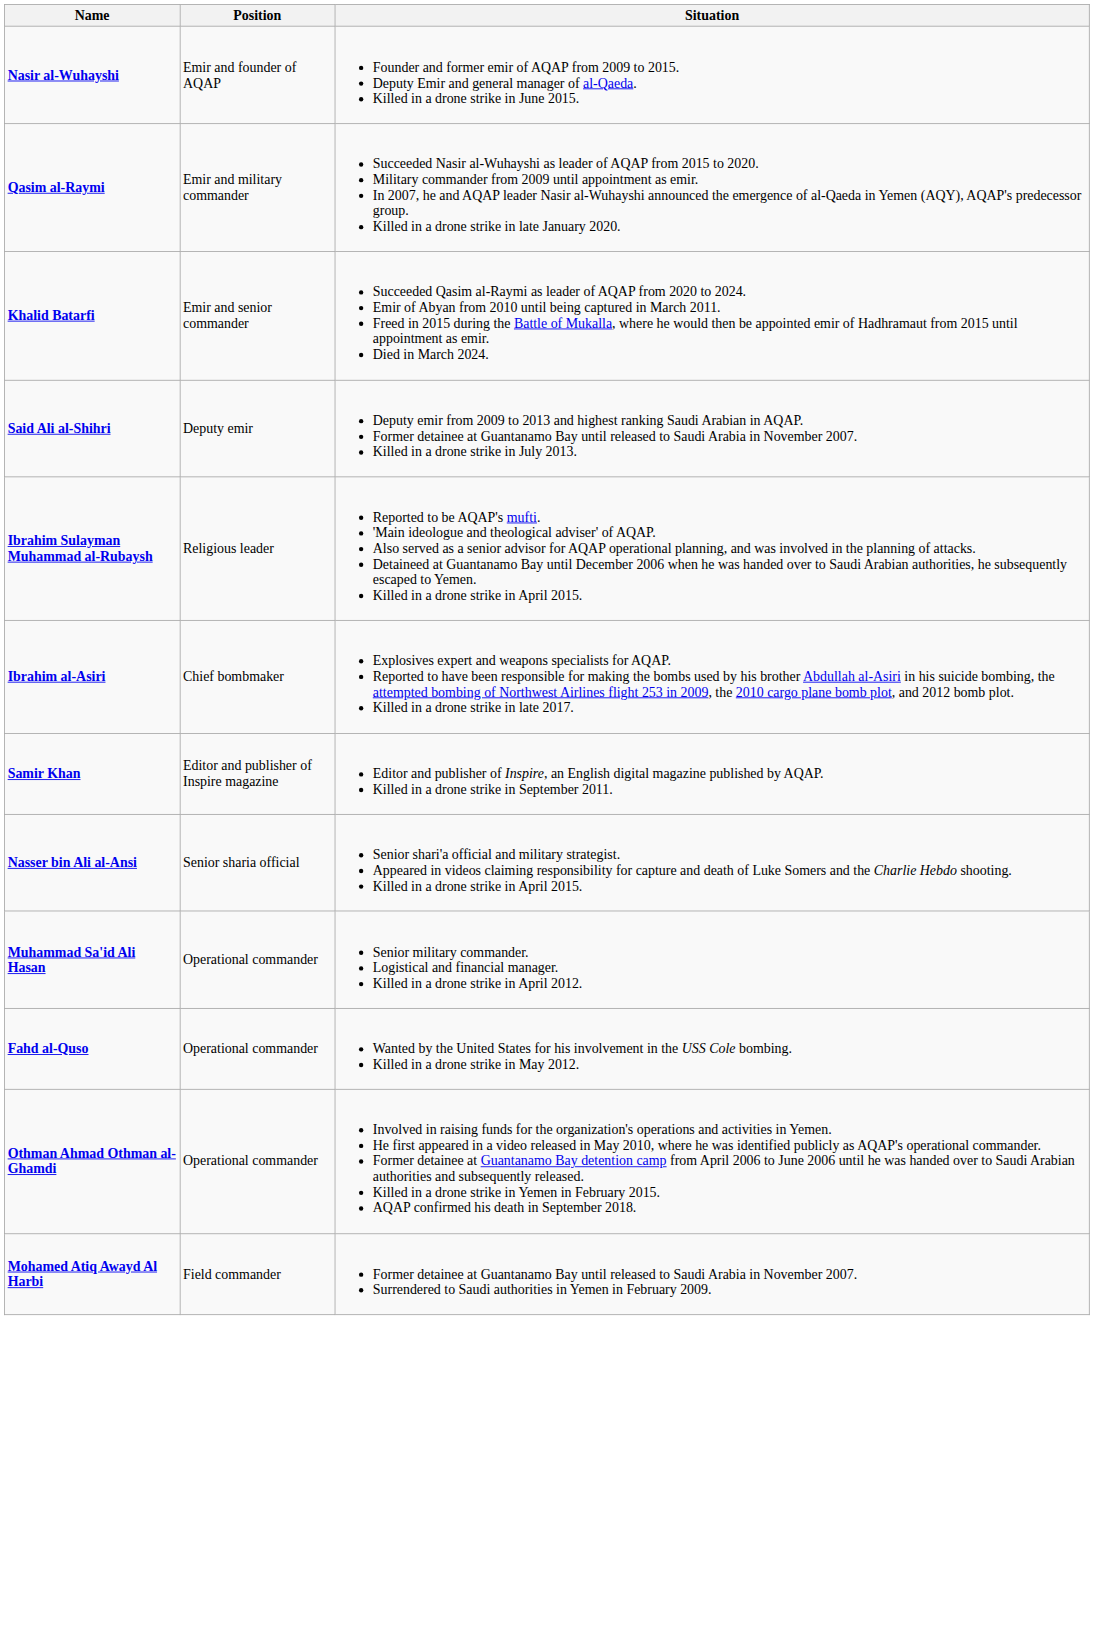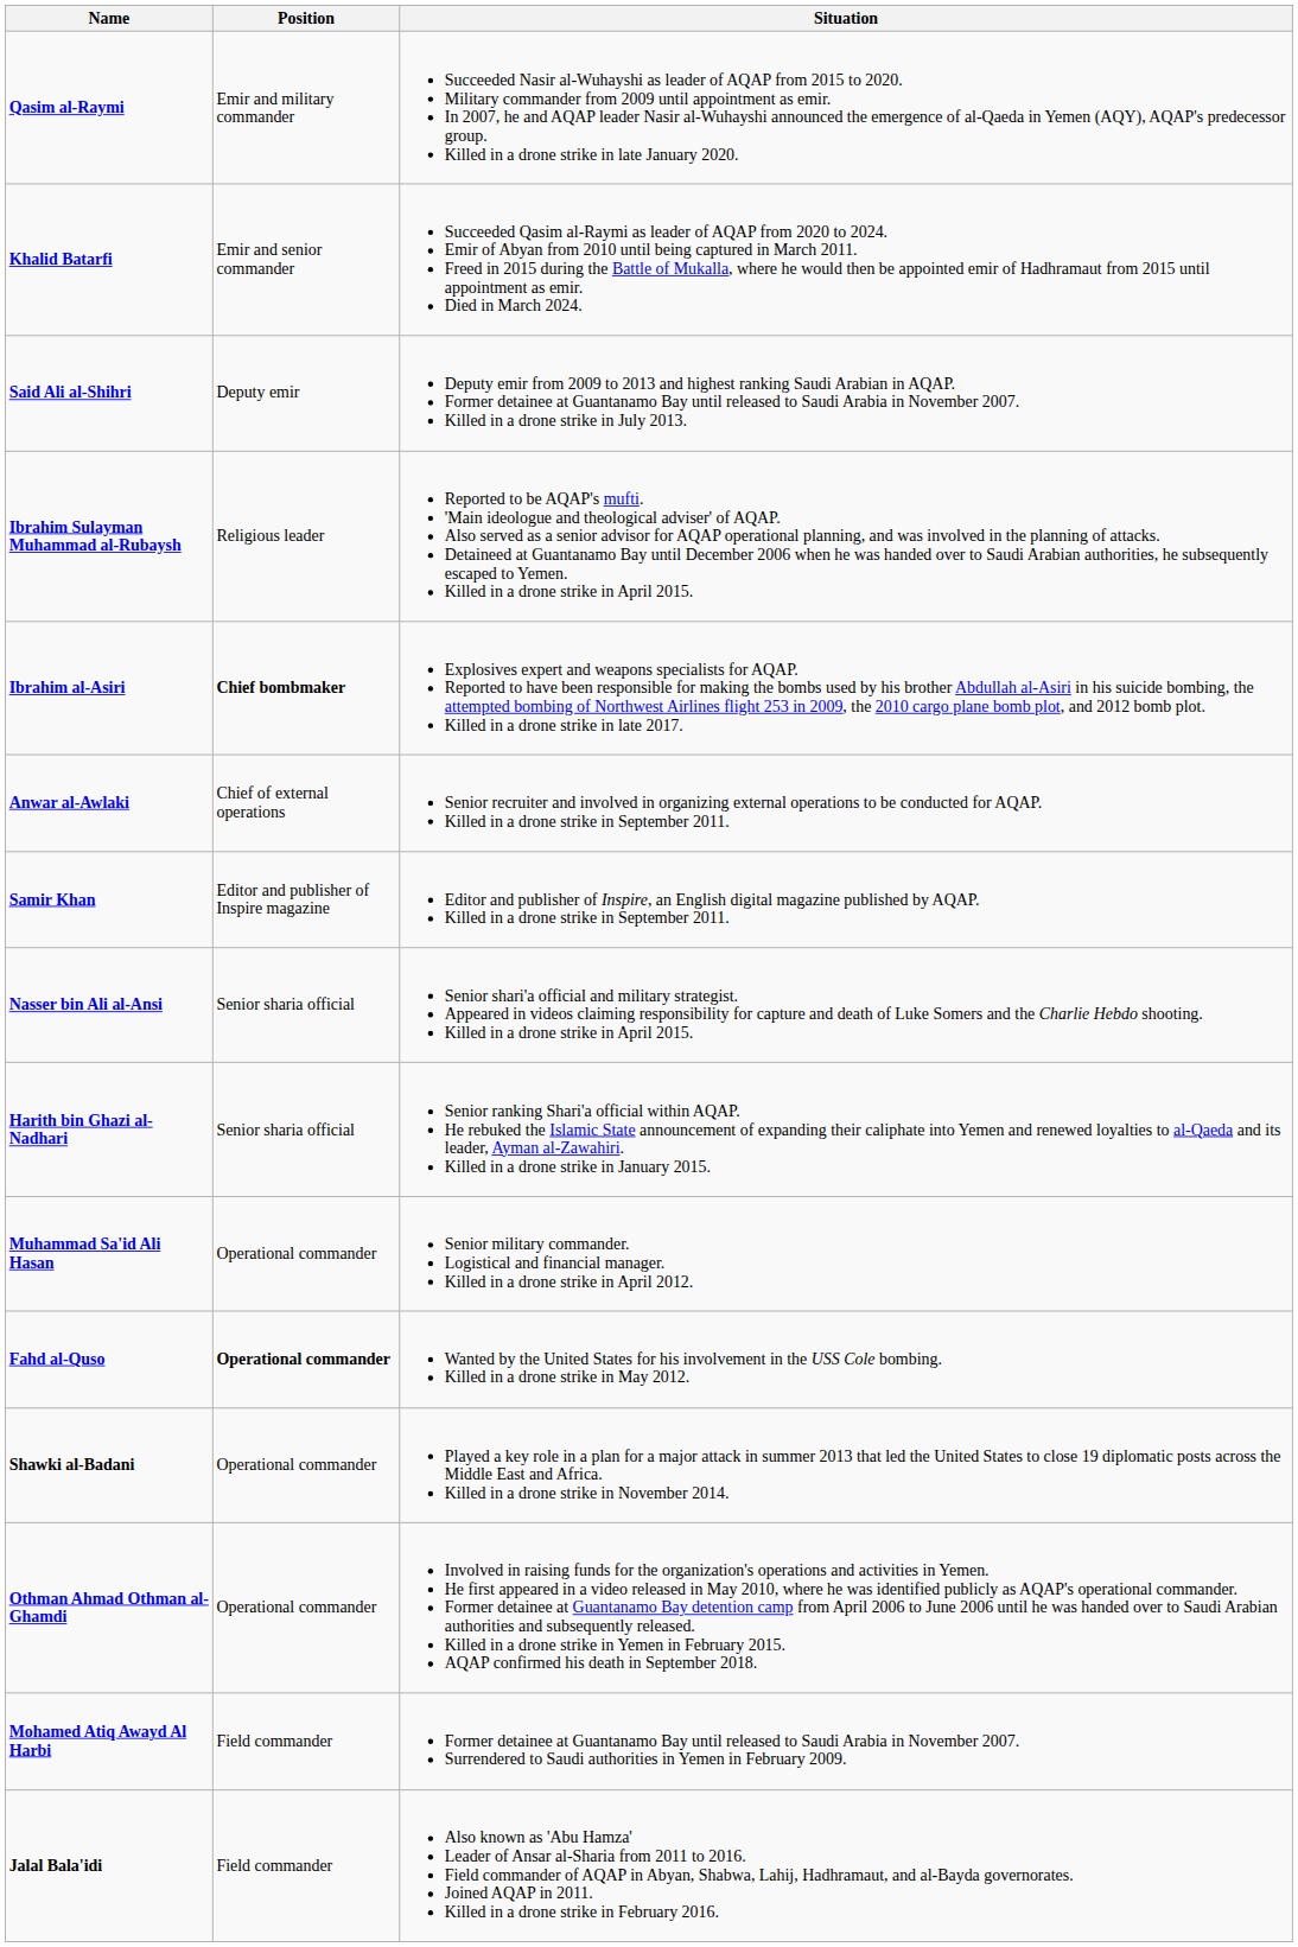 <table class="wikitable sortable">
 <tr>
 <th>Name</th>
 <th>Position</th>
 <th>Situation</th>
-</tr>
-<tr>
-<td><strong><a href='#'>Nasir al-Wuhayshi</a></strong></td>
-<td>Emir and founder of AQAP</td>
-<td><br><ul><li>Founder and former emir of AQAP from 2009 to 2015.</li><li>Deputy Emir and general manager of <a href='#'>al-Qaeda</a>.</li><li>Killed in a drone strike in June 2015.</li></ul></td>
 </tr>
 <tr>
 <td><strong><a href='#'>Qasim al-Raymi</a></strong></td>
 <td>Emir and military commander</td>
 <td><br><ul><li>Succeeded Nasir al-Wuhayshi as leader of AQAP from 2015 to 2020.</li><li>Military commander from 2009 until appointment as emir.</li><li>In 2007, he and AQAP leader Nasir al-Wuhayshi announced the emergence of al-Qaeda in Yemen (AQY), AQAP's predecessor group.</li><li>Killed in a drone strike in late January 2020.</li></ul></td>
 </tr>
 <tr>
 <td><strong><a href='#'>Khalid Batarfi</a></strong></td>
 <td>Emir and senior commander</td>
 <td><br><ul><li>Succeeded Qasim al-Raymi as leader of AQAP from 2020 to 2024.</li><li>Emir of Abyan from 2010 until being captured in March 2011.</li><li>Freed in 2015 during the <a href='#'>Battle of Mukalla</a>, where he would then be appointed emir of Hadhramaut from 2015 until appointment as emir.</li><li>Died in March 2024.</li></ul></td>
 </tr>
 <tr>
 <td><strong><a href='#'>Said Ali al-Shihri</a></strong></td>
 <td>Deputy emir</td>
 <td><br><ul><li>Deputy emir from 2009 to 2013 and highest ranking Saudi Arabian in AQAP.</li><li>Former detainee at Guantanamo Bay until released to Saudi Arabia in November 2007.</li><li>Killed in a drone strike in July 2013.</li></ul></td>
 </tr>
 <tr>
 <td><strong><a href='#'>Ibrahim Sulayman Muhammad al-Rubaysh</a></strong></td>
 <td>Religious leader</td>
 <td><br><ul><li>Reported to be AQAP's <a href='#'>mufti</a>.</li><li>'Main ideologue and theological adviser' of AQAP.</li><li>Also served as a senior advisor for AQAP operational planning, and was involved in the planning of attacks.</li><li>Detaineed at Guantanamo Bay until December 2006 when he was handed over to Saudi Arabian authorities, he subsequently escaped to Yemen.</li><li>Killed in a drone strike in April 2015.</li></ul></td>
 </tr>
 <tr>
 <td><strong><a href='#'>Ibrahim al-Asiri</a></strong></td>
-<td>Chief bombmaker</td>
+<td><strong>Chief bombmaker</strong></td>
 <td><br><ul><li>Explosives expert and weapons specialists for AQAP.</li><li>Reported to have been responsible for making the bombs used by his brother <a href='#'>Abdullah al-Asiri</a> in his suicide bombing, the <a href='#'>attempted bombing of Northwest Airlines flight 253 in 2009</a>, the <a href='#'>2010 cargo plane bomb plot</a>, and 2012 bomb plot.</li><li>Killed in a drone strike in late 2017.</li></ul></td>
+</tr>
+<tr>
+<td><strong><a href='#'>Anwar al-Awlaki</a></strong></td>
+<td>Chief of external operations</td>
+<td><br><ul><li>Senior recruiter and involved in organizing external operations to be conducted for AQAP.</li><li>Killed in a drone strike in September 2011.</li></ul></td>
 </tr>
 <tr>
 <td><strong><a href='#'>Samir Khan</a></strong></td>
 <td>Editor and publisher of Inspire magazine</td>
 <td><br><ul><li>Editor and publisher of <em>Inspire</em>, an English digital magazine published by AQAP.</li><li>Killed in a drone strike in September 2011.</li></ul></td>
 </tr>
 <tr>
 <td><strong><a href='#'>Nasser bin Ali al-Ansi</a></strong></td>
 <td>Senior sharia official</td>
 <td><br><ul><li>Senior shari'a official and military strategist.</li><li>Appeared in videos claiming responsibility for capture and death of Luke Somers and the <em>Charlie Hebdo</em> shooting.</li><li>Killed in a drone strike in April 2015.</li></ul></td>
 </tr>
 <tr>
+<td><strong><a href='#'>Harith bin Ghazi al-Nadhari</a></strong></td>
+<td>Senior sharia official</td>
+<td><br><ul><li>Senior ranking Shari'a official within AQAP.</li><li>He rebuked the <a href='#'>Islamic State</a> announcement of expanding their caliphate into Yemen and renewed loyalties to <a href='#'>al-Qaeda</a> and its leader, <a href='#'>Ayman al-Zawahiri</a>.</li><li>Killed in a drone strike in January 2015.</li></ul></td>
+</tr>
+<tr>
 <td><strong><a href='#'>Muhammad Sa'id Ali Hasan</a></strong></td>
 <td>Operational commander</td>
 <td><br><ul><li>Senior military commander.</li><li>Logistical and financial manager.</li><li>Killed in a drone strike in April 2012.</li></ul></td>
 </tr>
 <tr>
 <td><strong><a href='#'>Fahd al-Quso</a></strong></td>
+<td><strong>Operational commander</strong></td>
+<td><br><ul><li>Wanted by the United States for his involvement in the <em>USS Cole</em> bombing.</li><li>Killed in a drone strike in May 2012.</li></ul></td>
+</tr>
+<tr>
+<td><strong>Shawki al-Badani</strong></td>
 <td>Operational commander</td>
-<td><br><ul><li>Wanted by the United States for his involvement in the <em>USS Cole</em> bombing.</li><li>Killed in a drone strike in May 2012.</li></ul></td>
+<td><br><ul><li>Played a key role in a plan for a major attack in summer 2013 that led the United States to close 19 diplomatic posts across the Middle East and Africa.</li><li>Killed in a drone strike in November 2014.</li></ul></td>
 </tr>
 <tr>
 <td><strong><a href='#'>Othman Ahmad Othman al-Ghamdi</a></strong></td>
 <td>Operational commander</td>
 <td><br><ul><li>Involved in raising funds for the organization's operations and activities in Yemen.</li><li>He first appeared in a video released in May 2010, where he was identified publicly as AQAP's operational commander.</li><li>Former detainee at <a href='#'>Guantanamo Bay detention camp</a> from April 2006 to June 2006 until he was handed over to Saudi Arabian authorities and subsequently released.</li><li>Killed in a drone strike in Yemen in February 2015.</li><li>AQAP confirmed his death in September 2018.</li></ul></td>
 </tr>
 <tr>
 <td><strong><a href='#'>Mohamed Atiq Awayd Al Harbi</a> </strong></td>
 <td>Field commander</td>
 <td><br><ul><li>Former detainee at Guantanamo Bay until released to Saudi Arabia in November 2007.</li><li>Surrendered to Saudi authorities in Yemen in February 2009.</li></ul></td>
 </tr>
+<tr>
+<td><strong>Jalal Bala'idi</strong> </td>
+<td>Field commander</td>
+<td><br><ul><li>Also known as 'Abu Hamza'</li><li>Leader of Ansar al-Sharia from 2011 to 2016.</li><li>Field commander of AQAP in Abyan, Shabwa, Lahij, Hadhramaut, and al-Bayda governorates.</li><li>Joined AQAP in 2011.</li><li>Killed in a drone strike in February 2016.</li></ul></td>
+</tr>
 </table>
